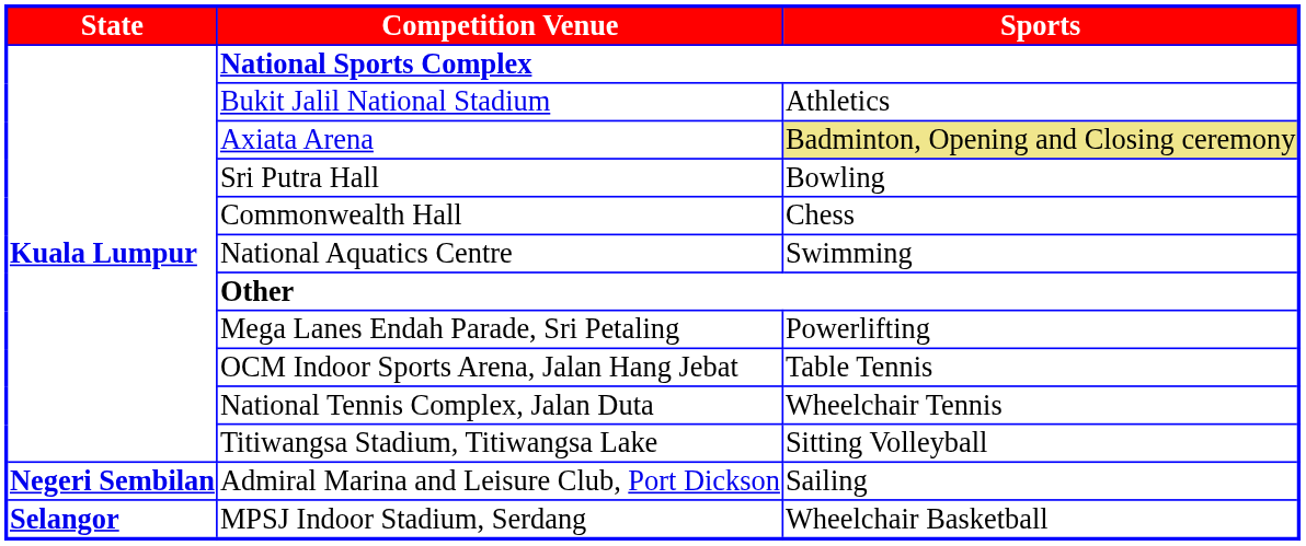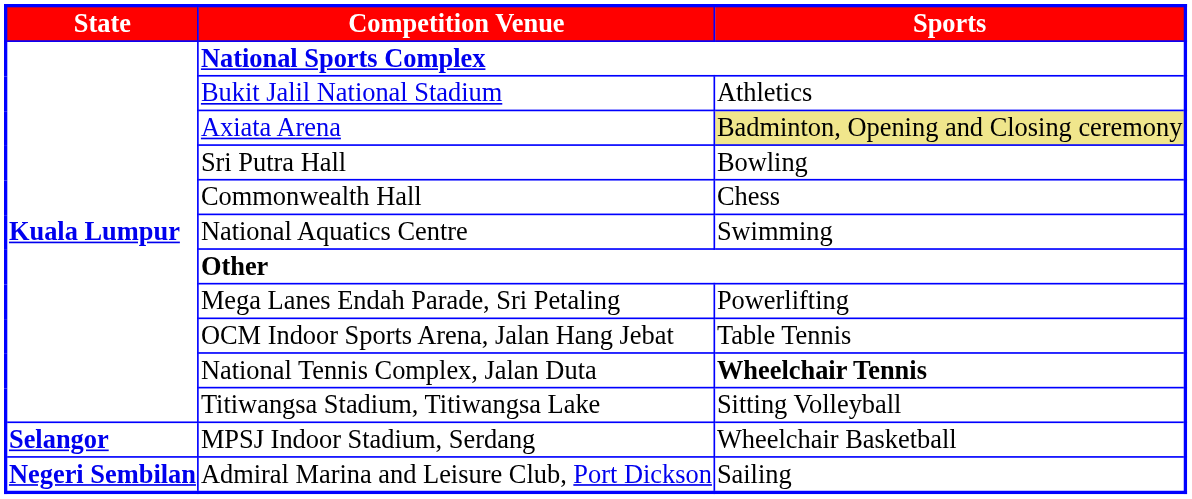 <table border=1 style="border-collapse:collapse; text-align:left; font-size:100%; border:2px solid blue;">
 <tr style="text-align:center; color:white; font-weight:bold; background:red;">
 <td>State</td>
 <td>Competition Venue</td>
 <td>Sports</td>
 </tr>
 <tr>
 <th rowspan=11><a href='#'>Kuala Lumpur</a></th>
 <th colspan=2><a href='#'>National Sports Complex</a></th>
 </tr>
 <tr>
 <td><a href='#'>Bukit Jalil National Stadium</a></td>
 <td>Athletics</td>
 </tr>
 <tr>
 <td><a href='#'>Axiata Arena</a></td>
 <td style="background: khaki;">Badminton, Opening and Closing ceremony</td>
 </tr>
 <tr>
 <td>Sri Putra Hall</td>
 <td>Bowling</td>
 </tr>
 <tr>
 <td>Commonwealth Hall</td>
 <td>Chess</td>
 </tr>
 <tr>
 <td>National Aquatics Centre</td>
 <td>Swimming</td>
 </tr>
 <tr>
 <th colspan=2>Other</th>
 </tr>
 <tr>
 <td>Mega Lanes Endah Parade, Sri Petaling</td>
 <td>Powerlifting</td>
 </tr>
 <tr>
 <td>OCM Indoor Sports Arena, Jalan Hang Jebat</td>
 <td>Table Tennis</td>
 </tr>
 <tr>
 <td>National Tennis Complex, Jalan Duta</td>
-<td>Wheelchair Tennis</td>
+<td><strong>Wheelchair Tennis</strong></td>
 </tr>
 <tr>
 <td>Titiwangsa Stadium, Titiwangsa Lake</td>
 <td>Sitting Volleyball</td>
 </tr>
 <tr>
+<th><a href='#'>Selangor</a></th>
+<td>MPSJ Indoor Stadium, Serdang</td>
+<td>Wheelchair Basketball</td>
+</tr>
+<tr>
 <th><a href='#'>Negeri Sembilan</a></th>
 <td>Admiral Marina and Leisure Club, <a href='#'>Port Dickson</a></td>
 <td>Sailing</td>
 </tr>
-<tr>
-<th><a href='#'>Selangor</a></th>
-<td>MPSJ Indoor Stadium, Serdang</td>
-<td>Wheelchair Basketball</td>
-</tr>
 </table>
